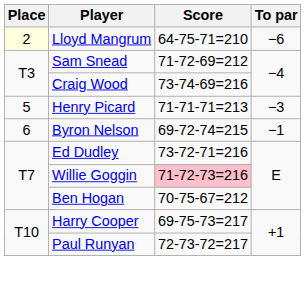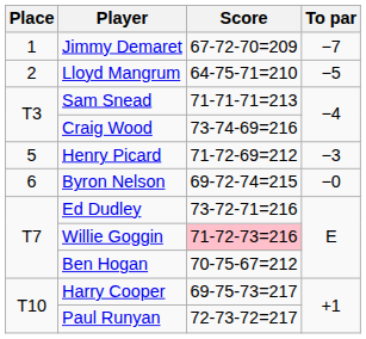 <table class="wikitable">
 <tr>
 <th>Place</th>
 <th>Player</th>
 <th>Score</th>
 <th>To par</th>
 </tr>
 <tr>
-<td align="center" style="background: lightyellow;">2</td>
+<td align="center">1</td>
+<td> <a href='#'>Jimmy Demaret</a></td>
+<td>67-72-70=209</td>
+<td align="center">−7</td>
+</tr>
+<tr>
+<td align="center">2</td>
 <td> <a href='#'>Lloyd Mangrum</a></td>
 <td>64-75-71=210</td>
-<td align="center">−6</td>
+<td align="center">−5</td>
 </tr>
 <tr>
 <td rowspan="2" align="center">T3</td>
 <td> <a href='#'>Sam Snead</a></td>
-<td>71-72-69=212</td>
+<td>71-71-71=213</td>
 <td rowspan="2" align="center">−4</td>
 </tr>
 <tr>
 <td> <a href='#'>Craig Wood</a></td>
 <td>73-74-69=216</td>
 </tr>
 <tr>
 <td align="center">5</td>
 <td> <a href='#'>Henry Picard</a></td>
-<td>71-71-71=213</td>
+<td>71-72-69=212</td>
 <td align="center">−3</td>
 </tr>
 <tr>
 <td align="center">6</td>
 <td> <a href='#'>Byron Nelson</a></td>
 <td>69-72-74=215</td>
-<td align="center">−1</td>
+<td align="center">−0</td>
 </tr>
 <tr>
 <td rowspan="3" align="center">T7</td>
 <td> <a href='#'>Ed Dudley</a></td>
 <td>73-72-71=216</td>
 <td rowspan="3" align="center">E</td>
 </tr>
 <tr>
 <td> <a href='#'>Willie Goggin</a></td>
 <td style="background: pink;">71-72-73=216</td>
 </tr>
 <tr>
 <td> <a href='#'>Ben Hogan</a></td>
 <td>70-75-67=212</td>
 </tr>
 <tr>
 <td rowspan="2" align="center">T10</td>
 <td> <a href='#'>Harry Cooper</a></td>
 <td>69-75-73=217</td>
 <td rowspan="2" align="center">+1</td>
 </tr>
 <tr>
 <td> <a href='#'>Paul Runyan</a></td>
 <td>72-73-72=217</td>
 </tr>
 </table>
